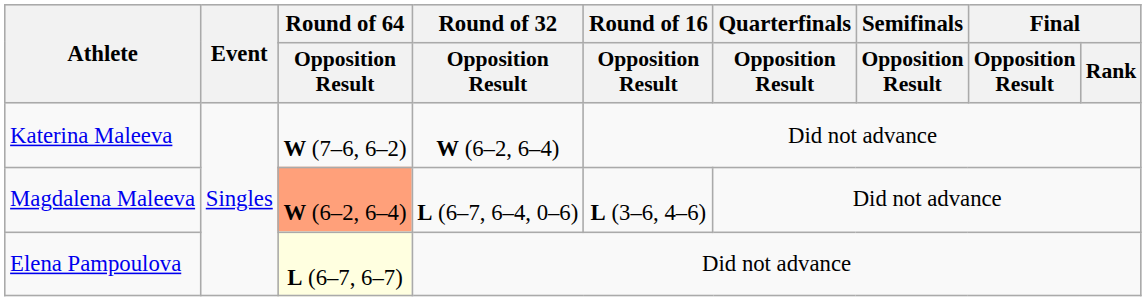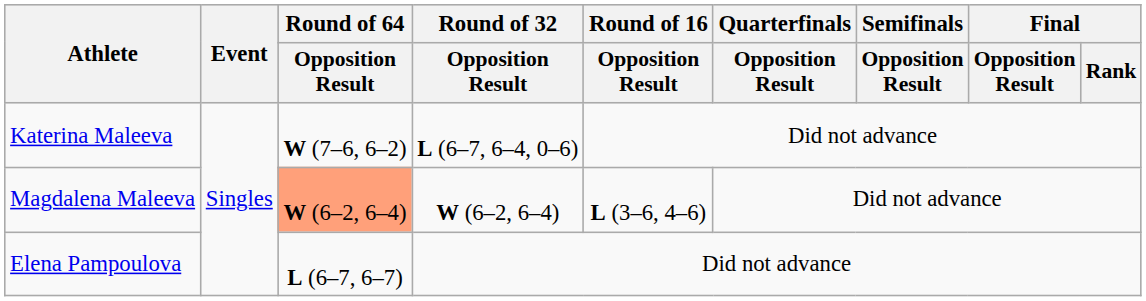 <table class="wikitable" style="font-size:90%">
 <tr>
 <th rowspan="2">Athlete</th>
 <th rowspan="2">Event</th>
 <th>Round of 64</th>
 <th>Round of 32</th>
 <th>Round of 16</th>
 <th>Quarterfinals</th>
 <th>Semifinals</th>
 <th colspan=2>Final</th>
 </tr>
 <tr style="font-size:95%">
 <th>Opposition<br>Result</th>
 <th>Opposition<br>Result</th>
 <th>Opposition<br>Result</th>
 <th>Opposition<br>Result</th>
 <th>Opposition<br>Result</th>
 <th>Opposition<br>Result</th>
 <th>Rank</th>
 </tr>
 <tr align=center>
 <td align=left><a href='#'>Katerina Maleeva</a></td>
 <td align=left rowspan=3><a href='#'>Singles</a></td>
 <td><br><strong>W</strong> (7–6, 6–2)</td>
-<td><br><strong>W</strong> (6–2, 6–4)</td>
+<td><br><strong>L</strong> (6–7, 6–4, 0–6)</td>
 <td colspan=5>Did not advance</td>
 </tr>
 <tr align=center>
 <td align=left><a href='#'>Magdalena Maleeva</a></td>
 <td style="background: lightsalmon;"><br><strong>W</strong> (6–2, 6–4)</td>
-<td><br><strong>L</strong> (6–7, 6–4, 0–6)</td>
+<td><br><strong>W</strong> (6–2, 6–4)</td>
 <td><br><strong>L</strong> (3–6, 4–6)</td>
 <td colspan=4>Did not advance</td>
 </tr>
 <tr align=center>
 <td align=left><a href='#'>Elena Pampoulova</a></td>
-<td style="background: lightyellow;"><br><strong>L</strong> (6–7, 6–7)</td>
+<td><br><strong>L</strong> (6–7, 6–7)</td>
 <td colspan=6>Did not advance</td>
 </tr>
 </table>
